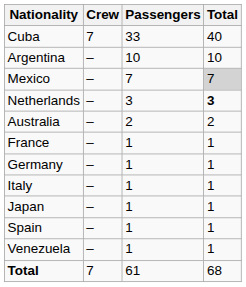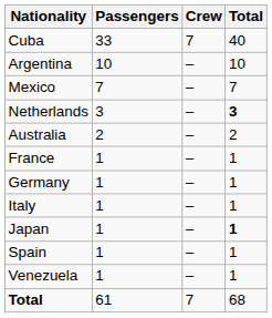 <table class="wikitable sortable">
 <tr>
 <th>Nationality</th>
+<th>Passengers</th>
 <th>Crew</th>
-<th>Passengers</th>
 <th>Total</th>
 </tr>
 <tr>
 <td>Cuba</td>
+<td>33</td>
 <td>7</td>
-<td>33</td>
 <td>40</td>
 </tr>
 <tr>
 <td>Argentina</td>
+<td>10</td>
 <td>–</td>
-<td>10</td>
 <td>10</td>
 </tr>
 <tr>
 <td>Mexico</td>
+<td>7</td>
 <td>–</td>
 <td>7</td>
-<td style="background: lightgrey;">7</td>
 </tr>
 <tr>
 <td>Netherlands</td>
+<td>3</td>
 <td>–</td>
-<td>3</td>
 <td><strong>3</strong></td>
 </tr>
 <tr>
 <td>Australia</td>
+<td>2</td>
 <td>–</td>
-<td>2</td>
 <td>2</td>
 </tr>
 <tr>
 <td>France</td>
+<td>1</td>
 <td>–</td>
-<td>1</td>
 <td>1</td>
 </tr>
 <tr>
 <td>Germany</td>
+<td>1</td>
 <td>–</td>
-<td>1</td>
 <td>1</td>
 </tr>
 <tr>
 <td>Italy</td>
+<td>1</td>
 <td>–</td>
-<td>1</td>
 <td>1</td>
 </tr>
 <tr>
 <td>Japan</td>
+<td>1</td>
 <td>–</td>
-<td>1</td>
-<td>1</td>
+<td><strong>1</strong></td>
 </tr>
 <tr>
 <td>Spain</td>
+<td>1</td>
 <td>–</td>
-<td>1</td>
 <td>1</td>
 </tr>
 <tr>
 <td>Venezuela</td>
+<td>1</td>
 <td>–</td>
-<td>1</td>
 <td>1</td>
 </tr>
 <tr>
 <td><strong>Total</strong></td>
+<td>61</td>
 <td>7</td>
-<td>61</td>
 <td>68</td>
 </tr>
 </table>
